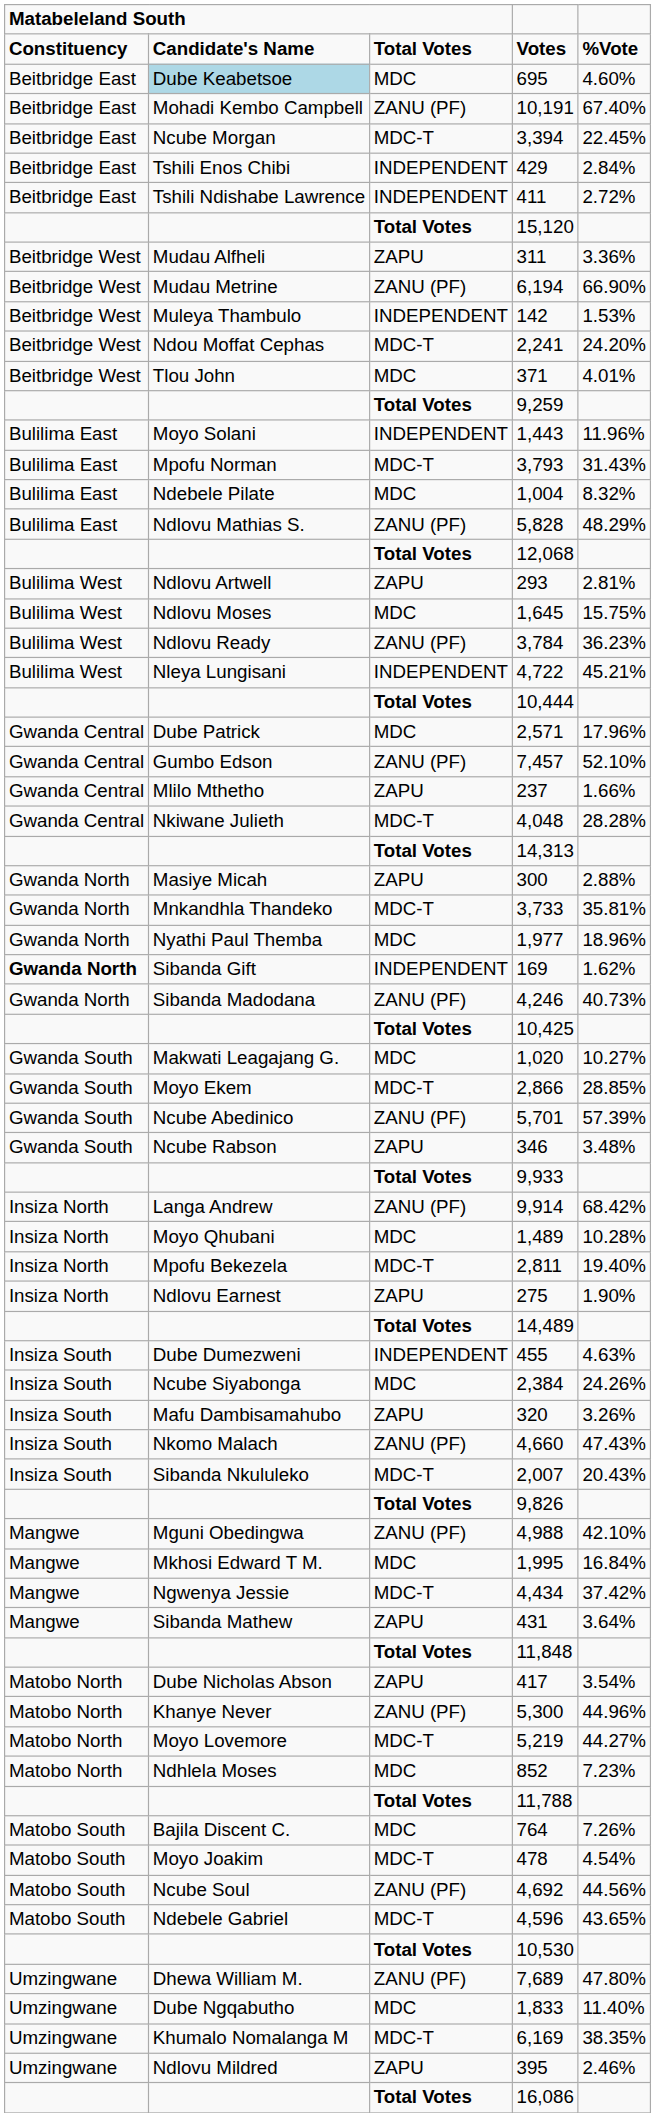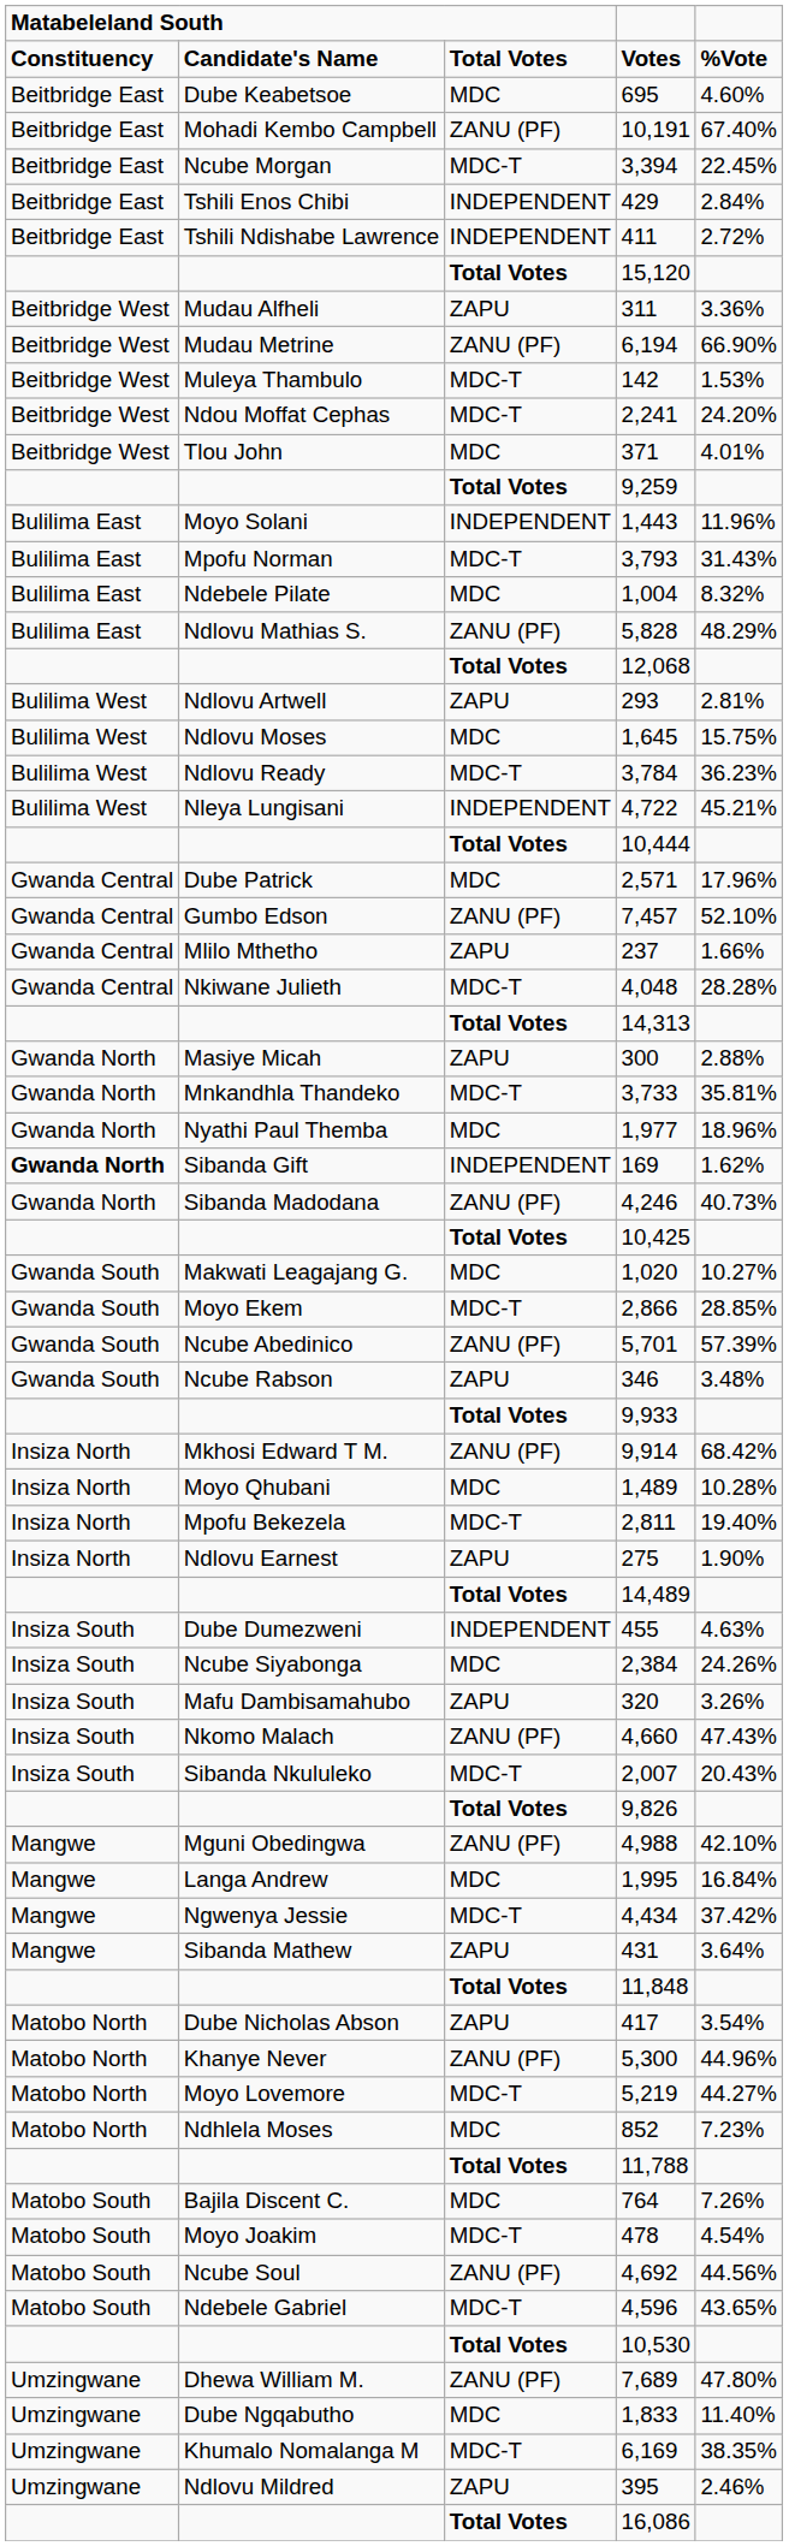 <table class="wikitable">
 <tr>
 <td colspan="3"><strong>Matabeleland South</strong></td>
 <td></td>
 <td></td>
 </tr>
 <tr>
 <td><strong>Constituency</strong></td>
 <td><strong>Candidate's Name</strong></td>
 <td><strong>Total Votes</strong></td>
 <td><strong>Votes</strong></td>
 <td><strong>%Vote</strong></td>
 </tr>
 <tr>
 <td>Beitbridge East</td>
-<td style="background: lightblue;">Dube Keabetsoe</td>
+<td>Dube Keabetsoe</td>
 <td>MDC</td>
 <td>695</td>
 <td>4.60%</td>
 </tr>
 <tr>
 <td>Beitbridge East</td>
 <td>Mohadi Kembo Campbell</td>
 <td>ZANU (PF)</td>
 <td>10,191</td>
 <td>67.40%</td>
 </tr>
 <tr>
 <td>Beitbridge East</td>
 <td>Ncube Morgan</td>
 <td>MDC-T</td>
 <td>3,394</td>
 <td>22.45%</td>
 </tr>
 <tr>
 <td>Beitbridge East</td>
 <td>Tshili Enos Chibi</td>
 <td>INDEPENDENT</td>
 <td>429</td>
 <td>2.84%</td>
 </tr>
 <tr>
 <td>Beitbridge East</td>
 <td>Tshili Ndishabe Lawrence</td>
 <td>INDEPENDENT</td>
 <td>411</td>
 <td>2.72%</td>
 </tr>
 <tr>
 <td></td>
 <td></td>
 <td><strong>Total Votes</strong></td>
 <td>15,120</td>
 <td></td>
 </tr>
 <tr>
 <td>Beitbridge West</td>
 <td>Mudau Alfheli</td>
 <td>ZAPU</td>
 <td>311</td>
 <td>3.36%</td>
 </tr>
 <tr>
 <td>Beitbridge West</td>
 <td>Mudau Metrine</td>
 <td>ZANU (PF)</td>
 <td>6,194</td>
 <td>66.90%</td>
 </tr>
 <tr>
 <td>Beitbridge West</td>
 <td>Muleya Thambulo</td>
-<td>INDEPENDENT</td>
+<td>MDC-T</td>
 <td>142</td>
 <td>1.53%</td>
 </tr>
 <tr>
 <td>Beitbridge West</td>
 <td>Ndou Moffat Cephas</td>
 <td>MDC-T</td>
 <td>2,241</td>
 <td>24.20%</td>
 </tr>
 <tr>
 <td>Beitbridge West</td>
 <td>Tlou John</td>
 <td>MDC</td>
 <td>371</td>
 <td>4.01%</td>
 </tr>
 <tr>
 <td></td>
 <td></td>
 <td><strong>Total Votes</strong></td>
 <td>9,259</td>
 <td></td>
 </tr>
 <tr>
 <td>Bulilima East</td>
 <td>Moyo Solani</td>
 <td>INDEPENDENT</td>
 <td>1,443</td>
 <td>11.96%</td>
 </tr>
 <tr>
 <td>Bulilima East</td>
 <td>Mpofu Norman</td>
 <td>MDC-T</td>
 <td>3,793</td>
 <td>31.43%</td>
 </tr>
 <tr>
 <td>Bulilima East</td>
 <td>Ndebele Pilate</td>
 <td>MDC</td>
 <td>1,004</td>
 <td>8.32%</td>
 </tr>
 <tr>
 <td>Bulilima East</td>
 <td>Ndlovu Mathias S.</td>
 <td>ZANU (PF)</td>
 <td>5,828</td>
 <td>48.29%</td>
 </tr>
 <tr>
 <td></td>
 <td></td>
 <td><strong>Total Votes</strong></td>
 <td>12,068</td>
 <td></td>
 </tr>
 <tr>
 <td>Bulilima West</td>
 <td>Ndlovu Artwell</td>
 <td>ZAPU</td>
 <td>293</td>
 <td>2.81%</td>
 </tr>
 <tr>
 <td>Bulilima West</td>
 <td>Ndlovu Moses</td>
 <td>MDC</td>
 <td>1,645</td>
 <td>15.75%</td>
 </tr>
 <tr>
 <td>Bulilima West</td>
 <td>Ndlovu Ready</td>
-<td>ZANU (PF)</td>
+<td>MDC-T</td>
 <td>3,784</td>
 <td>36.23%</td>
 </tr>
 <tr>
 <td>Bulilima West</td>
 <td>Nleya Lungisani</td>
 <td>INDEPENDENT</td>
 <td>4,722</td>
 <td>45.21%</td>
 </tr>
 <tr>
 <td></td>
 <td></td>
 <td><strong>Total Votes</strong></td>
 <td>10,444</td>
 <td></td>
 </tr>
 <tr>
 <td>Gwanda Central</td>
 <td>Dube Patrick</td>
 <td>MDC</td>
 <td>2,571</td>
 <td>17.96%</td>
 </tr>
 <tr>
 <td>Gwanda Central</td>
 <td>Gumbo Edson</td>
 <td>ZANU (PF)</td>
 <td>7,457</td>
 <td>52.10%</td>
 </tr>
 <tr>
 <td>Gwanda Central</td>
 <td>Mlilo Mthetho</td>
 <td>ZAPU</td>
 <td>237</td>
 <td>1.66%</td>
 </tr>
 <tr>
 <td>Gwanda Central</td>
 <td>Nkiwane Julieth</td>
 <td>MDC-T</td>
 <td>4,048</td>
 <td>28.28%</td>
 </tr>
 <tr>
 <td></td>
 <td></td>
 <td><strong>Total Votes</strong></td>
 <td>14,313</td>
 <td></td>
 </tr>
 <tr>
 <td>Gwanda North</td>
 <td>Masiye Micah</td>
 <td>ZAPU</td>
 <td>300</td>
 <td>2.88%</td>
 </tr>
 <tr>
 <td>Gwanda North</td>
 <td>Mnkandhla Thandeko</td>
 <td>MDC-T</td>
 <td>3,733</td>
 <td>35.81%</td>
 </tr>
 <tr>
 <td>Gwanda North</td>
 <td>Nyathi Paul Themba</td>
 <td>MDC</td>
 <td>1,977</td>
 <td>18.96%</td>
 </tr>
 <tr>
 <td><strong>Gwanda North</strong></td>
 <td>Sibanda Gift</td>
 <td>INDEPENDENT</td>
 <td>169</td>
 <td>1.62%</td>
 </tr>
 <tr>
 <td>Gwanda North</td>
 <td>Sibanda Madodana</td>
 <td>ZANU (PF)</td>
 <td>4,246</td>
 <td>40.73%</td>
 </tr>
 <tr>
 <td></td>
 <td></td>
 <td><strong>Total Votes</strong></td>
 <td>10,425</td>
 <td></td>
 </tr>
 <tr>
 <td>Gwanda South</td>
 <td>Makwati Leagajang G.</td>
 <td>MDC</td>
 <td>1,020</td>
 <td>10.27%</td>
 </tr>
 <tr>
 <td>Gwanda South</td>
 <td>Moyo Ekem</td>
 <td>MDC-T</td>
 <td>2,866</td>
 <td>28.85%</td>
 </tr>
 <tr>
 <td>Gwanda South</td>
 <td>Ncube Abedinico</td>
 <td>ZANU (PF)</td>
 <td>5,701</td>
 <td>57.39%</td>
 </tr>
 <tr>
 <td>Gwanda South</td>
 <td>Ncube Rabson</td>
 <td>ZAPU</td>
 <td>346</td>
 <td>3.48%</td>
 </tr>
 <tr>
 <td></td>
 <td></td>
 <td><strong>Total Votes</strong></td>
 <td>9,933</td>
 <td></td>
 </tr>
 <tr>
 <td>Insiza North</td>
-<td>Langa Andrew</td>
+<td>Mkhosi Edward T M.</td>
 <td>ZANU (PF)</td>
 <td>9,914</td>
 <td>68.42%</td>
 </tr>
 <tr>
 <td>Insiza North</td>
 <td>Moyo Qhubani</td>
 <td>MDC</td>
 <td>1,489</td>
 <td>10.28%</td>
 </tr>
 <tr>
 <td>Insiza North</td>
 <td>Mpofu Bekezela</td>
 <td>MDC-T</td>
 <td>2,811</td>
 <td>19.40%</td>
 </tr>
 <tr>
 <td>Insiza North</td>
 <td>Ndlovu Earnest</td>
 <td>ZAPU</td>
 <td>275</td>
 <td>1.90%</td>
 </tr>
 <tr>
 <td></td>
 <td></td>
 <td><strong>Total Votes</strong></td>
 <td>14,489</td>
 <td></td>
 </tr>
 <tr>
 <td>Insiza South</td>
 <td>Dube Dumezweni</td>
 <td>INDEPENDENT</td>
 <td>455</td>
 <td>4.63%</td>
 </tr>
 <tr>
 <td>Insiza South</td>
 <td>Ncube Siyabonga</td>
 <td>MDC</td>
 <td>2,384</td>
 <td>24.26%</td>
 </tr>
 <tr>
 <td>Insiza South</td>
 <td>Mafu Dambisamahubo</td>
 <td>ZAPU</td>
 <td>320</td>
 <td>3.26%</td>
 </tr>
 <tr>
 <td>Insiza South</td>
 <td>Nkomo Malach</td>
 <td>ZANU (PF)</td>
 <td>4,660</td>
 <td>47.43%</td>
 </tr>
 <tr>
 <td>Insiza South</td>
 <td>Sibanda Nkululeko</td>
 <td>MDC-T</td>
 <td>2,007</td>
 <td>20.43%</td>
 </tr>
 <tr>
 <td></td>
 <td></td>
 <td><strong>Total Votes</strong></td>
 <td>9,826</td>
 <td></td>
 </tr>
 <tr>
 <td>Mangwe</td>
 <td>Mguni Obedingwa</td>
 <td>ZANU (PF)</td>
 <td>4,988</td>
 <td>42.10%</td>
 </tr>
 <tr>
 <td>Mangwe</td>
-<td>Mkhosi Edward T M.</td>
+<td>Langa Andrew</td>
 <td>MDC</td>
 <td>1,995</td>
 <td>16.84%</td>
 </tr>
 <tr>
 <td>Mangwe</td>
 <td>Ngwenya Jessie</td>
 <td>MDC-T</td>
 <td>4,434</td>
 <td>37.42%</td>
 </tr>
 <tr>
 <td>Mangwe</td>
 <td>Sibanda Mathew</td>
 <td>ZAPU</td>
 <td>431</td>
 <td>3.64%</td>
 </tr>
 <tr>
 <td></td>
 <td></td>
 <td><strong>Total Votes</strong></td>
 <td>11,848</td>
 <td></td>
 </tr>
 <tr>
 <td>Matobo North</td>
 <td>Dube Nicholas Abson</td>
 <td>ZAPU</td>
 <td>417</td>
 <td>3.54%</td>
 </tr>
 <tr>
 <td>Matobo North</td>
 <td>Khanye Never</td>
 <td>ZANU (PF)</td>
 <td>5,300</td>
 <td>44.96%</td>
 </tr>
 <tr>
 <td>Matobo North</td>
 <td>Moyo Lovemore</td>
 <td>MDC-T</td>
 <td>5,219</td>
 <td>44.27%</td>
 </tr>
 <tr>
 <td>Matobo North</td>
 <td>Ndhlela Moses</td>
 <td>MDC</td>
 <td>852</td>
 <td>7.23%</td>
 </tr>
 <tr>
 <td></td>
 <td></td>
 <td><strong>Total Votes</strong></td>
 <td>11,788</td>
 <td></td>
 </tr>
 <tr>
 <td>Matobo South</td>
 <td>Bajila Discent C.</td>
 <td>MDC</td>
 <td>764</td>
 <td>7.26%</td>
 </tr>
 <tr>
 <td>Matobo South</td>
 <td>Moyo Joakim</td>
 <td>MDC-T</td>
 <td>478</td>
 <td>4.54%</td>
 </tr>
 <tr>
 <td>Matobo South</td>
 <td>Ncube Soul</td>
 <td>ZANU (PF)</td>
 <td>4,692</td>
 <td>44.56%</td>
 </tr>
 <tr>
 <td>Matobo South</td>
 <td>Ndebele Gabriel</td>
 <td>MDC-T</td>
 <td>4,596</td>
 <td>43.65%</td>
 </tr>
 <tr>
 <td></td>
 <td></td>
 <td><strong>Total Votes</strong></td>
 <td>10,530</td>
 <td></td>
 </tr>
 <tr>
 <td>Umzingwane</td>
 <td>Dhewa William M.</td>
 <td>ZANU (PF)</td>
 <td>7,689</td>
 <td>47.80%</td>
 </tr>
 <tr>
 <td>Umzingwane</td>
 <td>Dube Ngqabutho</td>
 <td>MDC</td>
 <td>1,833</td>
 <td>11.40%</td>
 </tr>
 <tr>
 <td>Umzingwane</td>
 <td>Khumalo Nomalanga M</td>
 <td>MDC-T</td>
 <td>6,169</td>
 <td>38.35%</td>
 </tr>
 <tr>
 <td>Umzingwane</td>
 <td>Ndlovu Mildred</td>
 <td>ZAPU</td>
 <td>395</td>
 <td>2.46%</td>
 </tr>
 <tr>
 <td></td>
 <td></td>
 <td><strong>Total Votes</strong></td>
 <td>16,086<br></td>
 </tr>
 </table>
